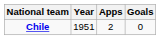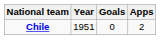 <table class="wikitable" style="font-size:90%; text-align: center;">
 <tr>
 <th>National team</th>
 <th>Year</th>
+<th>Goals</th>
 <th>Apps</th>
-<th>Goals</th>
 </tr>
 <tr>
 <td rowspan=1><strong><a href='#'>Chile</a></strong></td>
 <td>1951</td>
+<td>0</td>
 <td>2</td>
-<td>0</td>
 </tr>
 </table>
